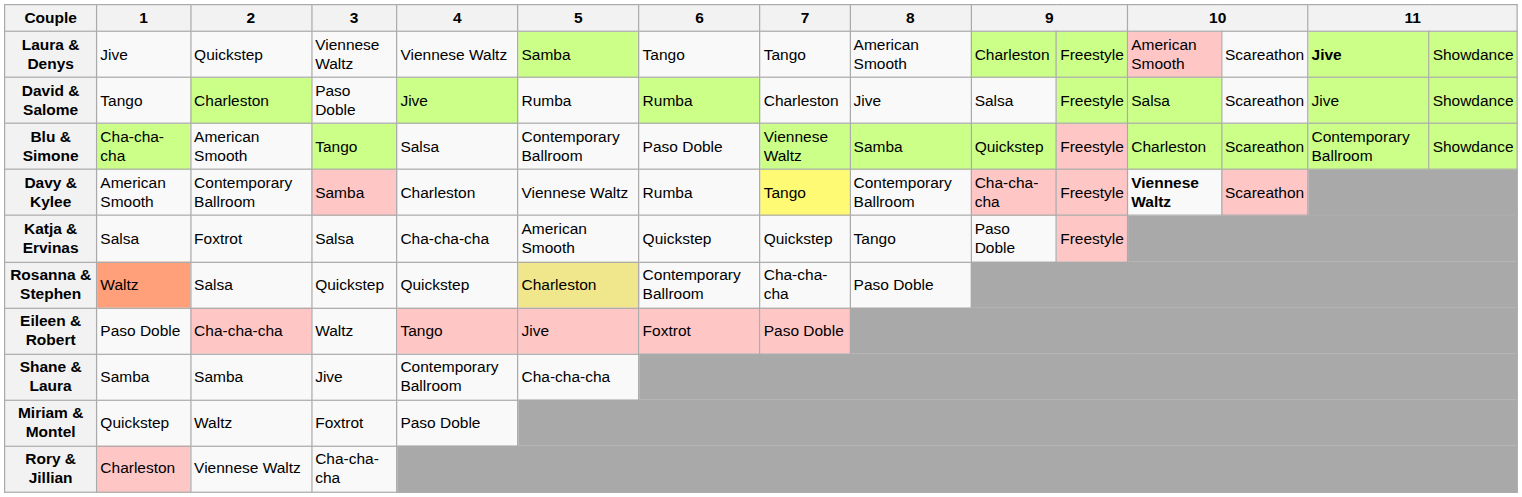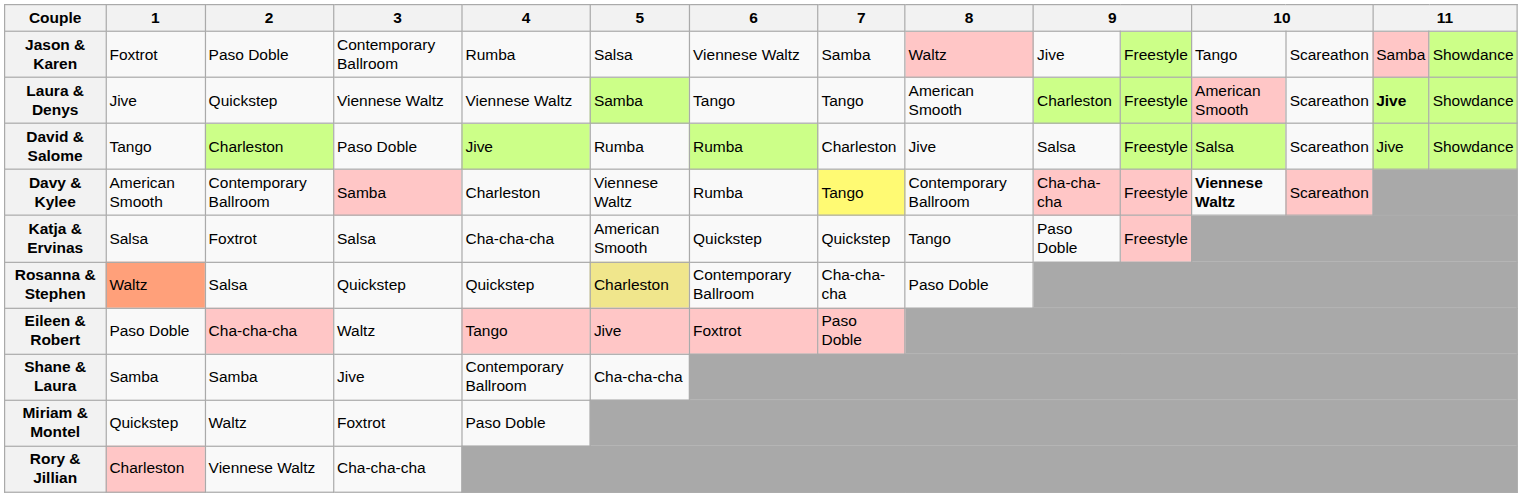 <table class="wikitable" style="text-align:left; font-size:80%; line-height:16px;">
 <tr>
 <th>Couple</th>
 <th>1</th>
 <th>2</th>
 <th>3</th>
 <th>4</th>
 <th>5</th>
 <th>6</th>
 <th>7</th>
 <th>8</th>
 <th colspan="2">9</th>
 <th colspan="2">10</th>
 <th Colspan="2">11</th>
+</tr>
+<tr>
+<th>Jason & Karen</th>
+<td>Foxtrot</td>
+<td>Paso Doble</td>
+<td>Contemporary Ballroom</td>
+<td>Rumba</td>
+<td>Salsa</td>
+<td>Viennese Waltz</td>
+<td>Samba</td>
+<td style="background:#ffc6c6;">Waltz</td>
+<td>Jive</td>
+<td style="background:#ccff88;">Freestyle <br></td>
+<td>Tango</td>
+<td>Scareathon</td>
+<td style="background:#ffc6c6;">Samba</td>
+<td style="background:#ccff88;">Showdance</td>
 </tr>
 <tr>
 <th>Laura & Denys</th>
 <td>Jive</td>
 <td>Quickstep</td>
 <td>Viennese Waltz</td>
 <td>Viennese Waltz</td>
 <td style="background:#ccff88;">Samba</td>
 <td>Tango</td>
 <td>Tango</td>
 <td>American Smooth</td>
 <td style="background:#ccff88;">Charleston</td>
 <td style="background:#ccff88;">Freestyle <br></td>
 <td style="background:#ffc6c6;">American Smooth</td>
 <td>Scareathon</td>
 <td style="background:#ccff88;"><strong>Jive</strong></td>
 <td style="background:#ccff88;">Showdance</td>
 </tr>
 <tr>
 <th>David & Salome</th>
 <td>Tango</td>
 <td style="background:#ccff88;">Charleston</td>
 <td>Paso Doble</td>
 <td style="background:#ccff88;">Jive</td>
 <td>Rumba</td>
 <td style="background:#ccff88;">Rumba</td>
 <td>Charleston</td>
 <td>Jive</td>
 <td>Salsa</td>
 <td style="background:#ccff88;">Freestyle <br></td>
 <td style="background:#ccff88;">Salsa</td>
 <td>Scareathon</td>
 <td style="background:#ccff88;">Jive</td>
-<td style="background:#ccff88;">Showdance</td>
-</tr>
-<tr>
-<th>Blu & Simone</th>
-<td style="background:#ccff88;">Cha-cha-cha</td>
-<td>American Smooth</td>
-<td style="background:#ccff88;">Tango</td>
-<td>Salsa</td>
-<td>Contemporary Ballroom</td>
-<td>Paso Doble</td>
-<td style="background:#ccff88;">Viennese Waltz</td>
-<td style="background:#ccff88;">Samba</td>
-<td style="background:#ccff88;">Quickstep</td>
-<td style="background:#ffc6c6;">Freestyle <br></td>
-<td style="background:#ccff88;">Charleston</td>
-<td style="background:#ccff88;">Scareathon</td>
-<td style="background:#ccff88;">Contemporary Ballroom</td>
 <td style="background:#ccff88;">Showdance</td>
 </tr>
 <tr>
 <th>Davy & Kylee</th>
 <td>American Smooth</td>
 <td>Contemporary Ballroom</td>
 <td style="background:#ffc6c6;">Samba</td>
 <td>Charleston</td>
 <td>Viennese Waltz</td>
 <td>Rumba</td>
 <td style="background:#fffa73;">Tango</td>
 <td>Contemporary Ballroom</td>
 <td style="background:#ffc6c6;">Cha-cha-cha</td>
 <td style="background:#ffc6c6;">Freestyle <br></td>
 <td><strong>Viennese Waltz</strong></td>
 <td style="background:#ffc6c6;">Scareathon</td>
 <td colspan="2" style="background:darkgrey;"></td>
 </tr>
 <tr>
 <th>Katja & Ervinas</th>
 <td>Salsa</td>
 <td>Foxtrot</td>
 <td>Salsa</td>
 <td>Cha-cha-cha</td>
 <td>American Smooth</td>
 <td>Quickstep</td>
 <td>Quickstep</td>
 <td>Tango</td>
 <td>Paso Doble</td>
 <td style="background:#ffc6c6;">Freestyle <br></td>
 <td colspan="4" style="background:darkgrey;"></td>
 </tr>
 <tr>
 <th>Rosanna & Stephen</th>
 <td style="background: lightsalmon;">Waltz</td>
 <td>Salsa</td>
 <td>Quickstep</td>
 <td>Quickstep</td>
 <td style="background: khaki;">Charleston</td>
 <td>Contemporary Ballroom</td>
 <td>Cha-cha-cha</td>
 <td>Paso Doble</td>
 <td colspan="6" style="background:darkgrey;"></td>
 </tr>
 <tr>
 <th>Eileen & Robert</th>
 <td>Paso Doble</td>
 <td style="background:#ffc6c6;">Cha-cha-cha</td>
 <td>Waltz</td>
 <td style="background:#ffc6c6;">Tango</td>
 <td style="background:#ffc6c6;">Jive</td>
 <td style="background:#ffc6c6;">Foxtrot</td>
 <td style="background:#ffc6c6;">Paso Doble</td>
 <td colspan="7" style="background:darkgrey;"></td>
 </tr>
 <tr>
 <th>Shane & Laura</th>
 <td>Samba</td>
 <td>Samba</td>
 <td>Jive</td>
 <td>Contemporary Ballroom</td>
 <td>Cha-cha-cha</td>
 <td colspan="9" style="background:darkgrey;"></td>
 </tr>
 <tr>
 <th>Miriam & Montel</th>
 <td>Quickstep</td>
 <td>Waltz</td>
 <td>Foxtrot</td>
 <td>Paso Doble</td>
 <td colspan="10" style="background:darkgrey;"></td>
 </tr>
 <tr>
 <th>Rory & Jillian</th>
 <td style="background:#ffc6c6;">Charleston</td>
 <td>Viennese Waltz</td>
 <td>Cha-cha-cha</td>
 <td colspan="11" style="background:darkgrey;"></td>
 </tr>
 </table>
